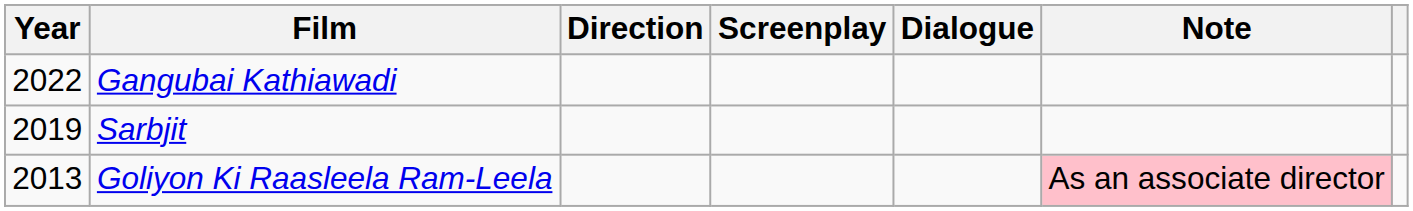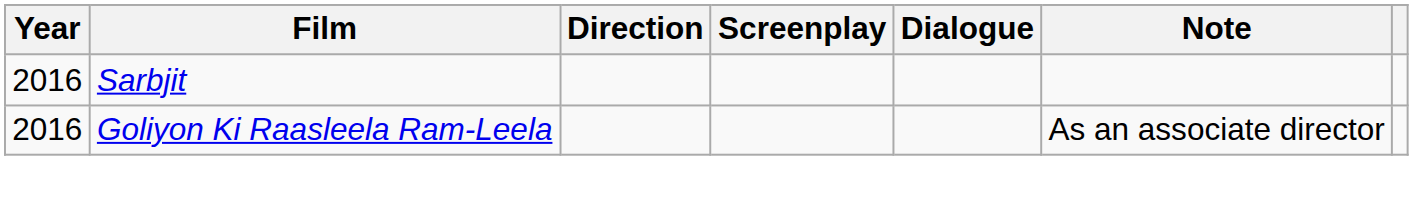 <table class="wikitable">
 <tr>
 <th>Year</th>
 <th>Film</th>
 <th>Direction</th>
 <th>Screenplay</th>
 <th>Dialogue</th>
 <th>Note</th>
 <th scope="col" class="unsortable"></th>
 </tr>
 <tr>
-<td style="text-align:center;">2022</td>
-<td><em><a href='#'>Gangubai Kathiawadi</a></em></td>
-<td></td>
-<td></td>
-<td></td>
-<td></td>
-<td></td>
-</tr>
-<tr>
-<td style="text-align:center;">2019</td>
+<td style="text-align:center;">2016</td>
 <td><em><a href='#'>Sarbjit</a></em></td>
 <td></td>
 <td></td>
 <td></td>
 <td></td>
 <td></td>
 </tr>
 <tr>
-<td style="text-align:center;">2013</td>
+<td style="text-align:center;">2016</td>
 <td><em><a href='#'>Goliyon Ki Raasleela Ram-Leela</a></em></td>
 <td></td>
 <td></td>
 <td></td>
-<td style="background: pink;">As an associate director</td>
+<td>As an associate director</td>
 <td></td>
 </tr>
 </table>
